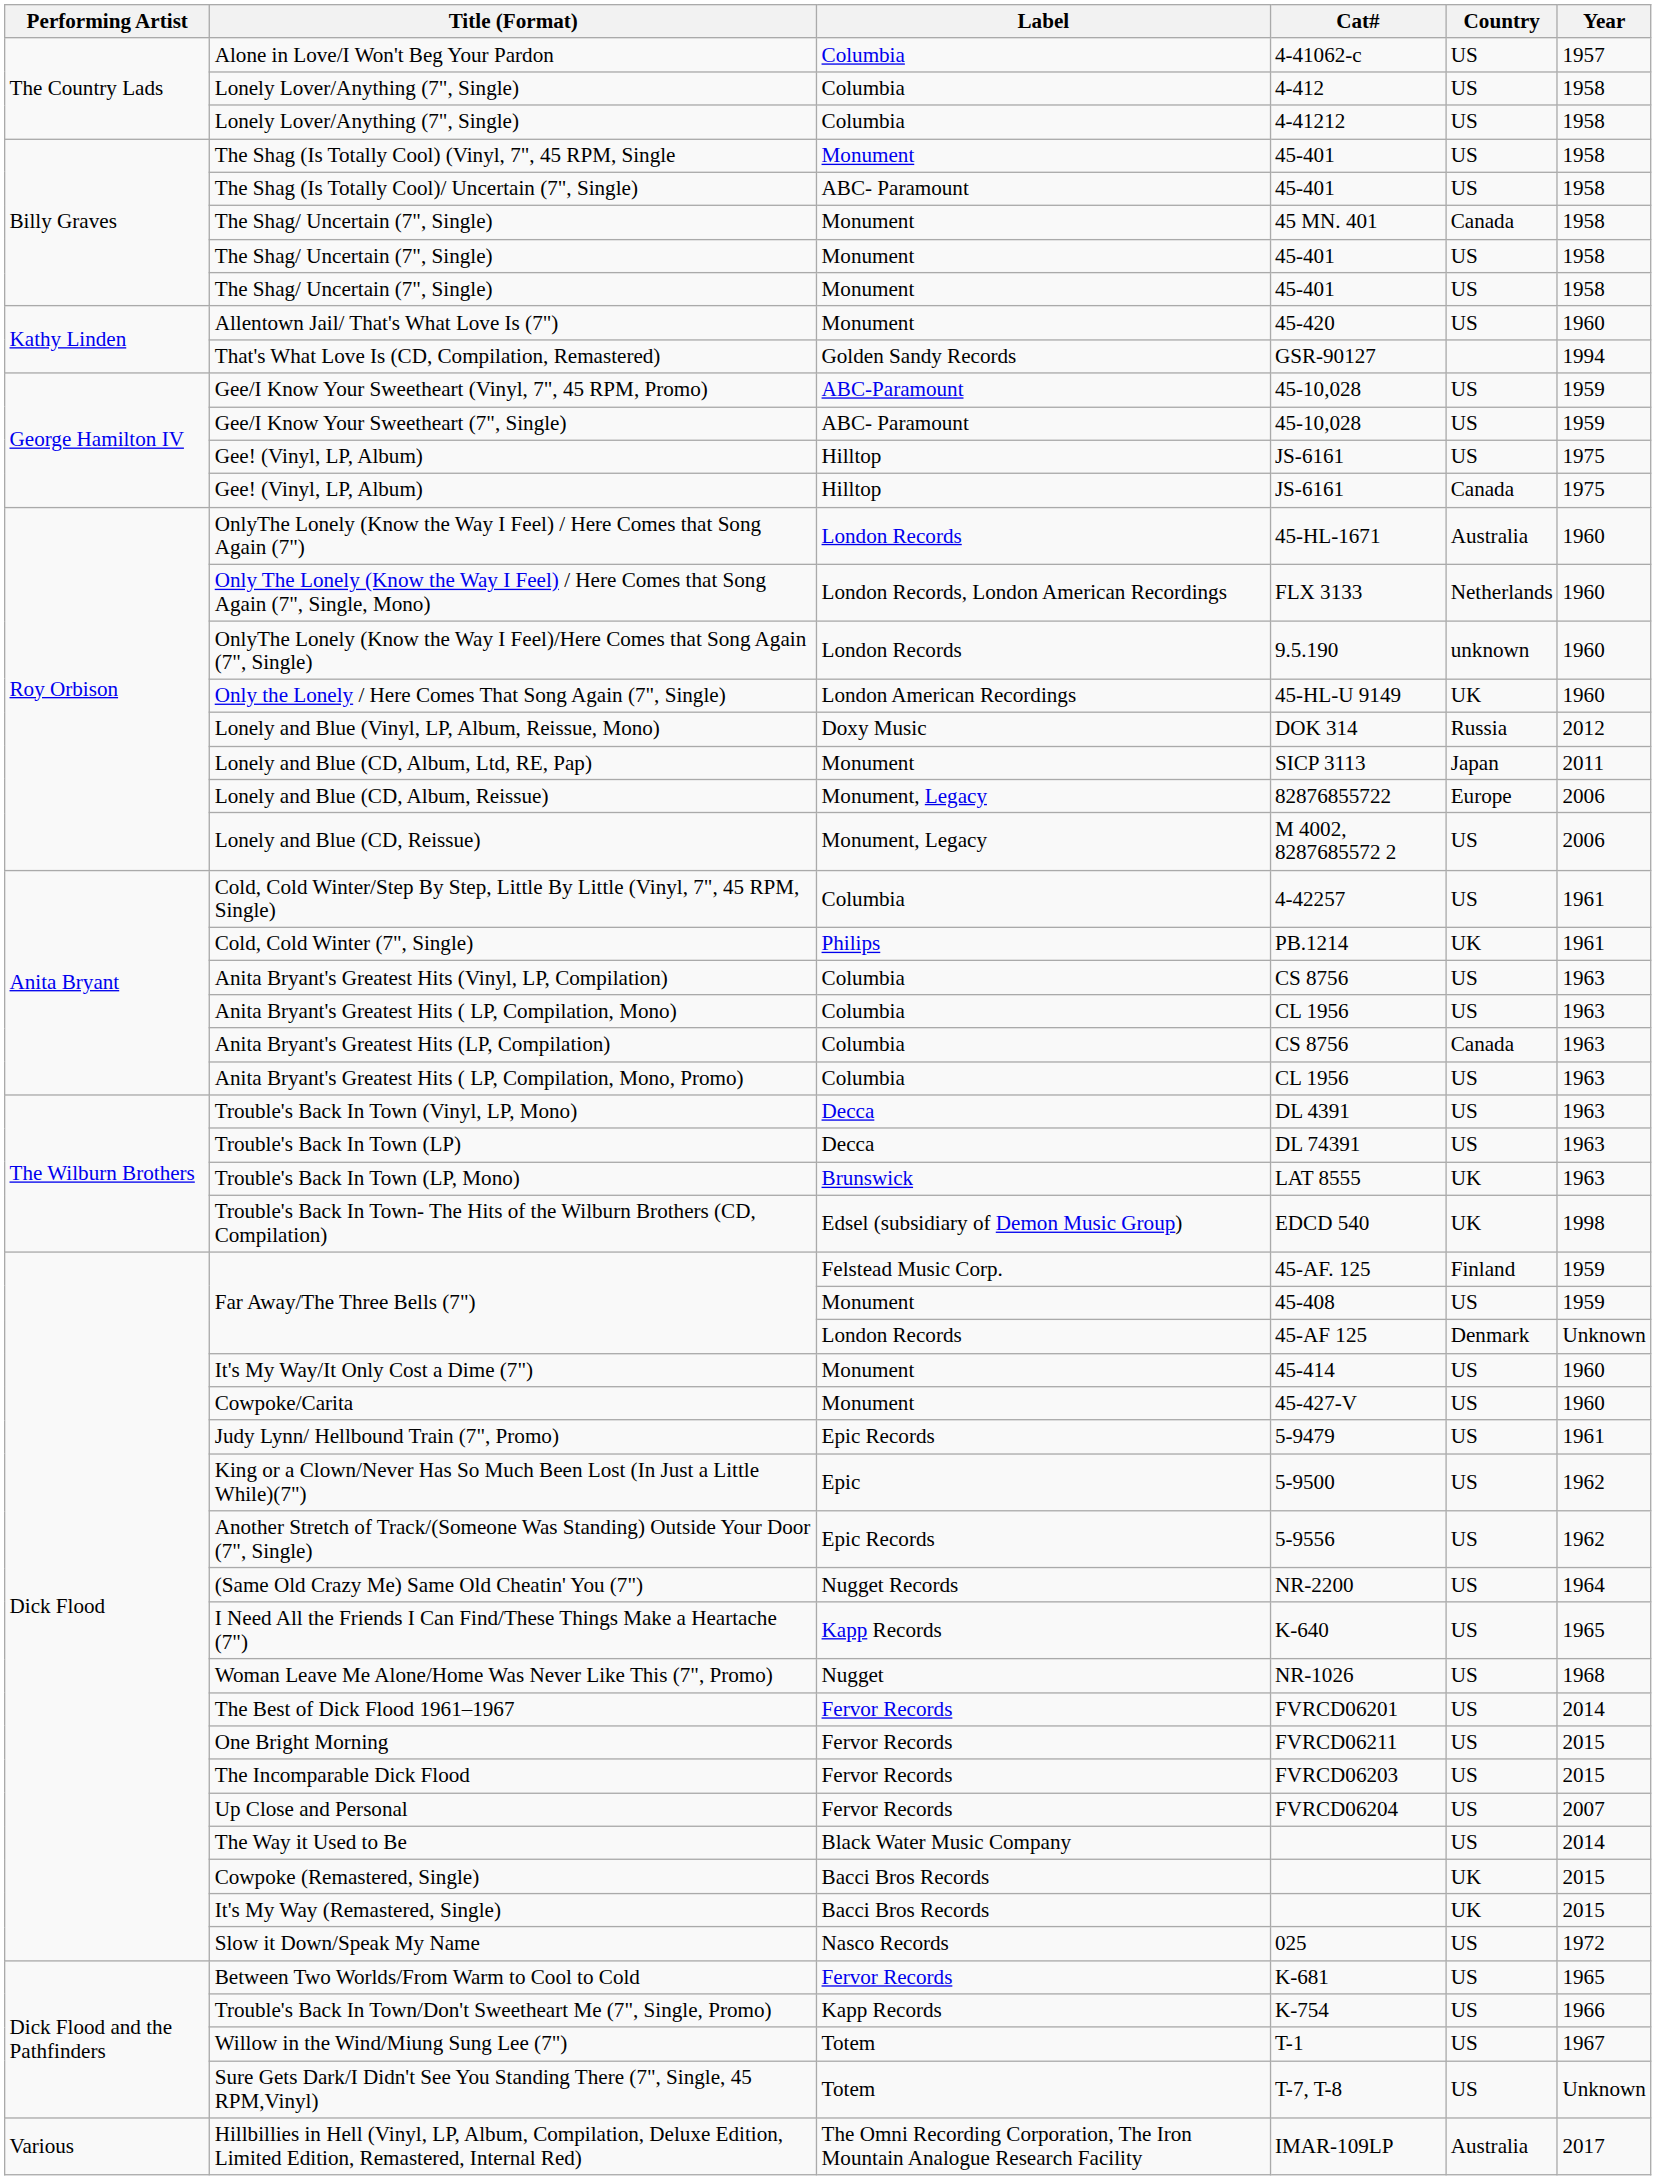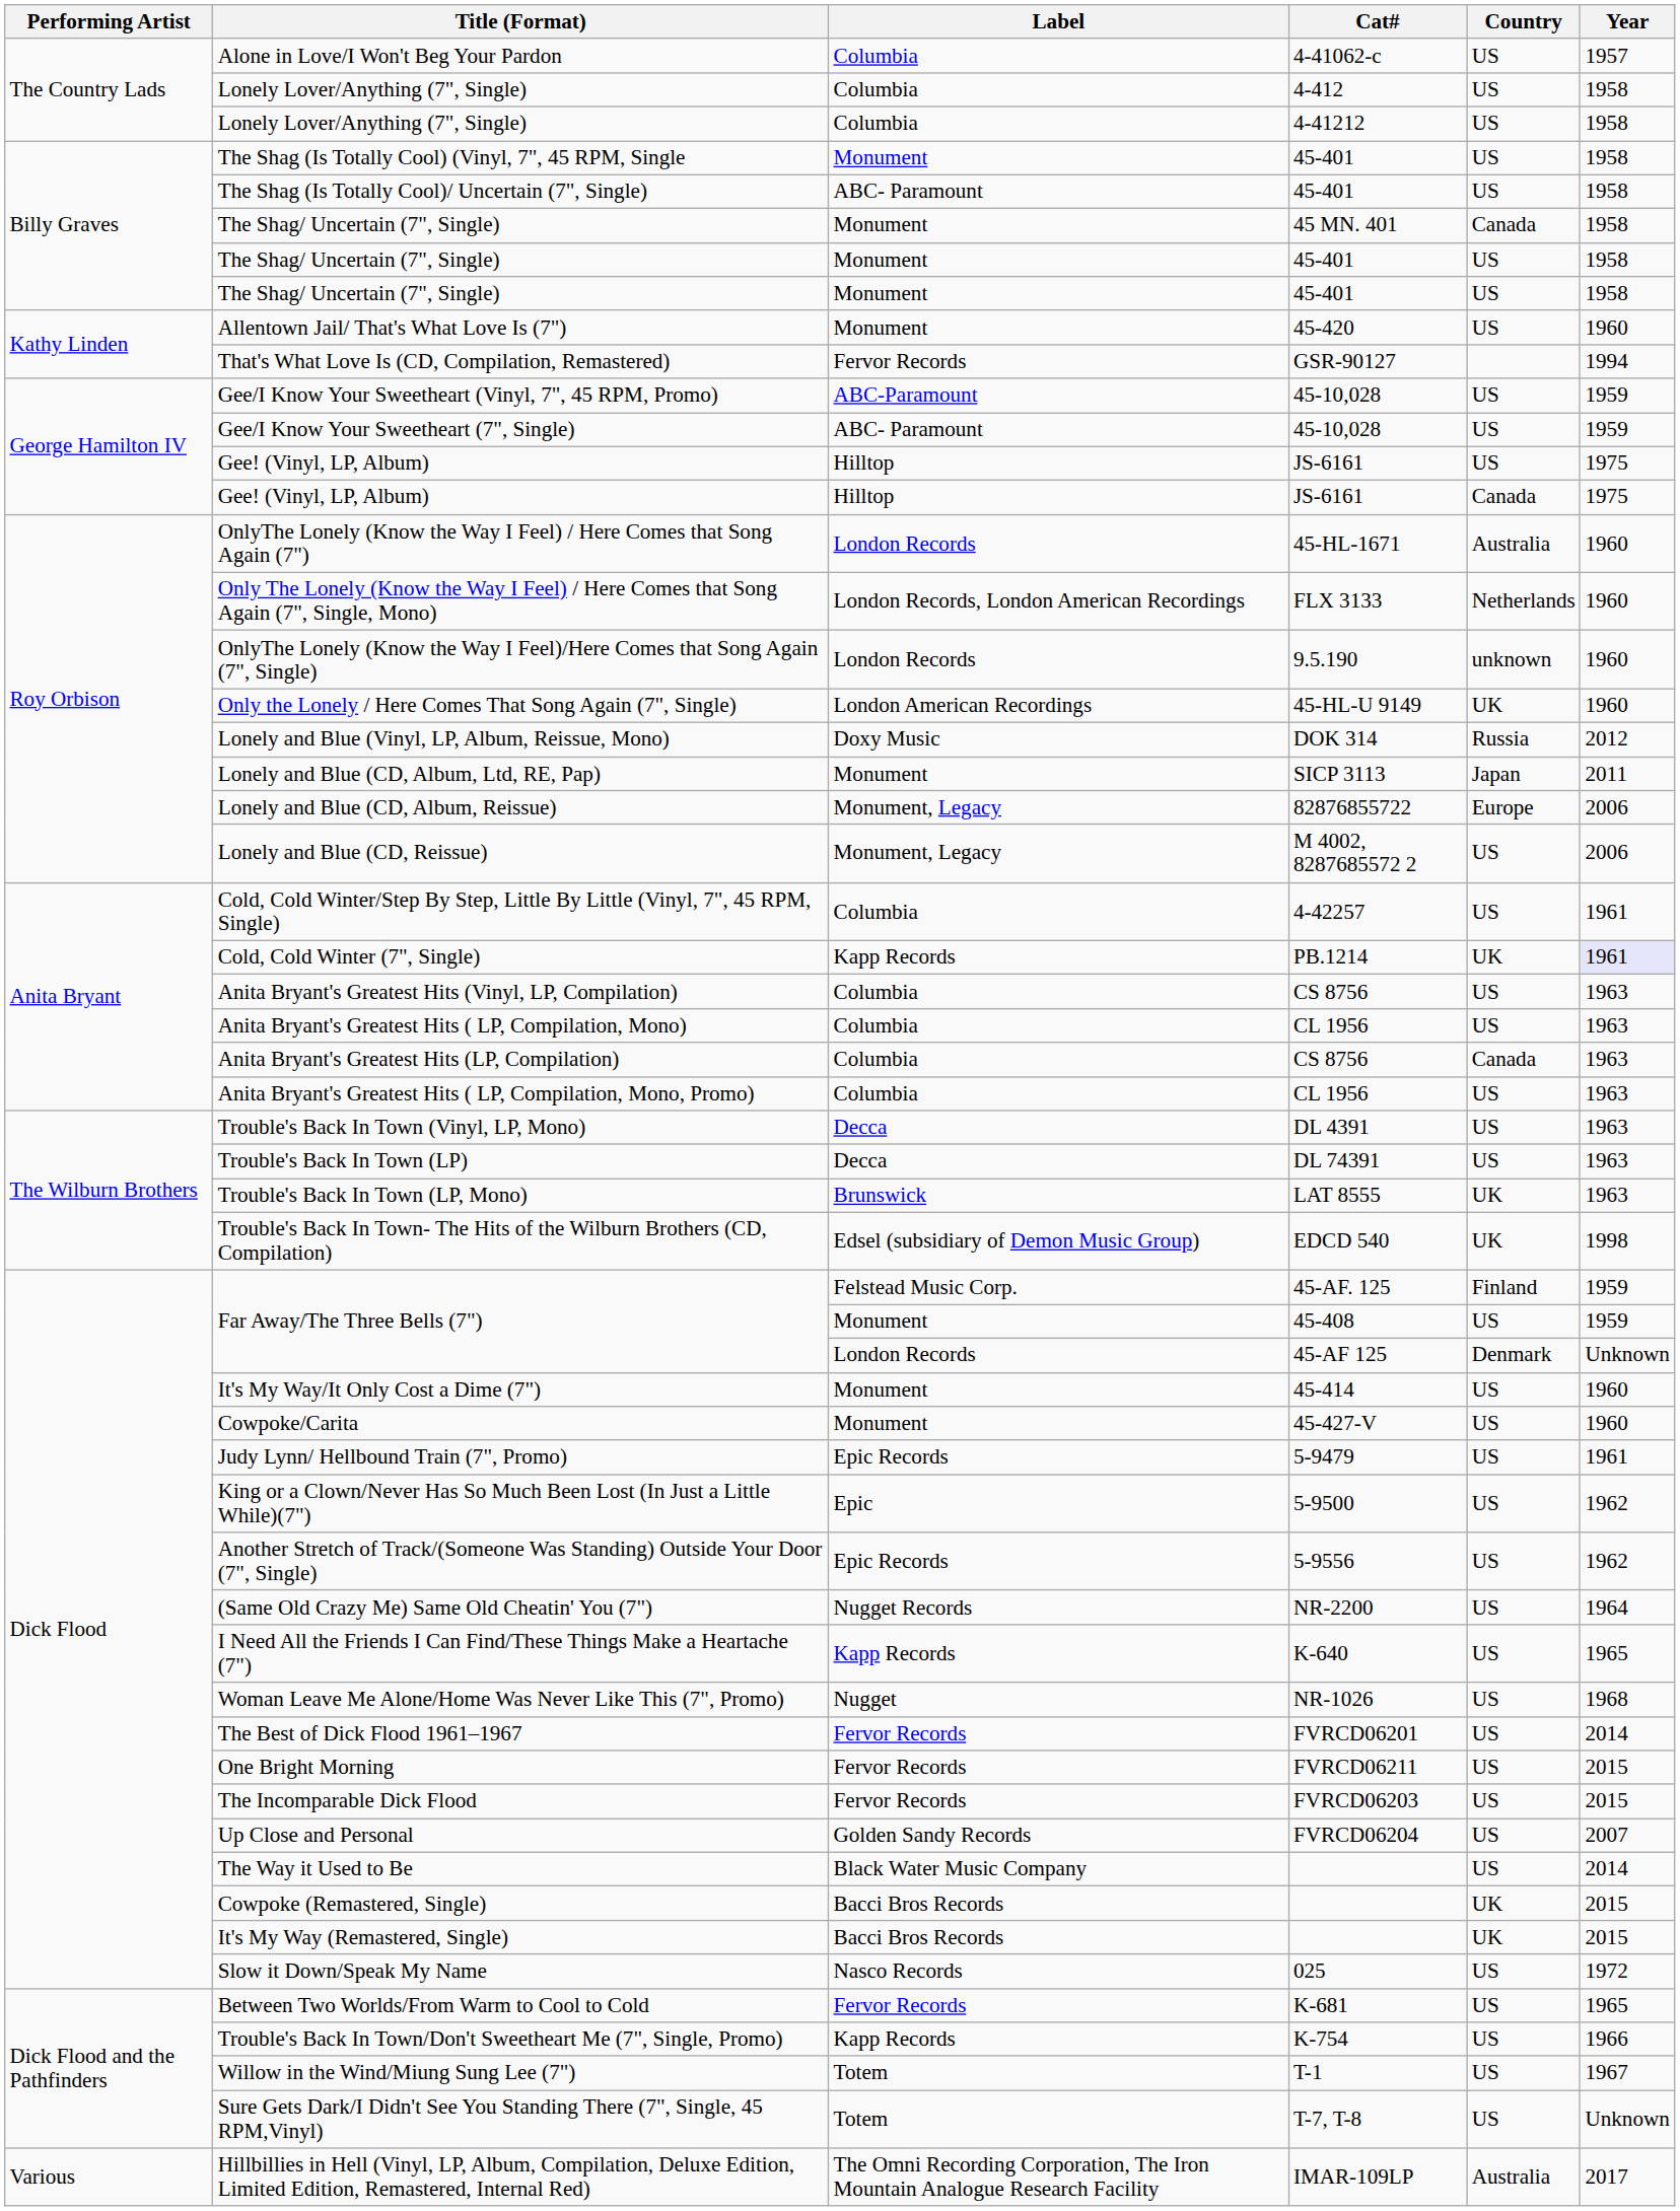 <table class="wikitable">
 <tr>
 <th>Performing Artist</th>
 <th>Title (Format)</th>
 <th>Label</th>
 <th>Cat#</th>
 <th>Country</th>
 <th>Year</th>
 </tr>
 <tr>
 <td rowspan="3">The Country Lads</td>
 <td>Alone in Love/I Won't Beg Your Pardon</td>
 <td><a href='#'>Columbia</a></td>
 <td>4-41062-c</td>
 <td>US</td>
 <td>1957</td>
 </tr>
 <tr>
 <td>Lonely Lover/Anything (7", Single)</td>
 <td>Columbia</td>
 <td>4-412</td>
 <td>US</td>
 <td>1958</td>
 </tr>
 <tr>
 <td>Lonely Lover/Anything (7", Single)</td>
 <td>Columbia</td>
 <td>4-41212</td>
 <td>US</td>
 <td>1958</td>
 </tr>
 <tr>
 <td rowspan="5">Billy Graves</td>
 <td>The Shag (Is Totally Cool) (Vinyl, 7", 45 RPM, Single</td>
 <td><a href='#'>Monument</a></td>
 <td>45-401</td>
 <td>US</td>
 <td>1958</td>
 </tr>
 <tr>
 <td>The Shag (Is Totally Cool)/ Uncertain (7", Single)</td>
 <td>ABC- Paramount</td>
 <td>45-401</td>
 <td>US</td>
 <td>1958</td>
 </tr>
 <tr>
 <td>The Shag/ Uncertain (7", Single)</td>
 <td>Monument</td>
 <td>45 MN. 401</td>
 <td>Canada</td>
 <td>1958</td>
 </tr>
 <tr>
 <td>The Shag/ Uncertain (7", Single)</td>
 <td>Monument</td>
 <td>45-401</td>
 <td>US</td>
 <td>1958</td>
 </tr>
 <tr>
 <td>The Shag/ Uncertain (7", Single)</td>
 <td>Monument</td>
 <td>45-401</td>
 <td>US</td>
 <td>1958</td>
 </tr>
 <tr>
 <td rowspan="2"><a href='#'>Kathy Linden</a></td>
 <td>Allentown Jail/ That's What Love Is (7")</td>
 <td>Monument</td>
 <td>45-420</td>
 <td>US</td>
 <td>1960</td>
 </tr>
 <tr>
 <td>That's What Love Is (CD, Compilation, Remastered)</td>
-<td>Golden Sandy Records</td>
+<td>Fervor Records</td>
 <td>GSR-90127</td>
 <td></td>
 <td>1994</td>
 </tr>
 <tr>
 <td rowspan="4"><a href='#'>George Hamilton IV</a></td>
 <td>Gee/I Know Your Sweetheart (Vinyl, 7", 45 RPM, Promo)</td>
 <td><a href='#'>ABC-Paramount</a></td>
 <td>45-10,028</td>
 <td>US</td>
 <td>1959</td>
 </tr>
 <tr>
 <td>Gee/I Know Your Sweetheart (7", Single)</td>
 <td>ABC- Paramount</td>
 <td>45-10,028</td>
 <td>US</td>
 <td>1959</td>
 </tr>
 <tr>
 <td>Gee! (Vinyl, LP, Album)</td>
 <td>Hilltop</td>
 <td>JS-6161</td>
 <td>US</td>
 <td>1975</td>
 </tr>
 <tr>
 <td>Gee! (Vinyl, LP, Album)</td>
 <td>Hilltop</td>
 <td>JS-6161</td>
 <td>Canada</td>
 <td>1975</td>
 </tr>
 <tr>
 <td rowspan="8"><a href='#'>Roy Orbison</a></td>
 <td>OnlyThe Lonely (Know the Way I Feel) / Here Comes that Song Again (7")</td>
 <td><a href='#'>London Records</a></td>
 <td>45-HL-1671</td>
 <td>Australia</td>
 <td>1960</td>
 </tr>
 <tr>
 <td><a href='#'>Only The Lonely (Know the Way I Feel)</a> / Here Comes that Song Again (7", Single, Mono)</td>
 <td>London Records, London American Recordings</td>
 <td>FLX 3133</td>
 <td>Netherlands</td>
 <td>1960</td>
 </tr>
 <tr>
 <td>OnlyThe Lonely (Know the Way I Feel)/Here Comes that Song Again (7", Single)</td>
 <td>London Records</td>
 <td>9.5.190</td>
 <td>unknown</td>
 <td>1960</td>
 </tr>
 <tr>
 <td><a href='#'>Only the Lonely</a> / Here Comes That Song Again (7", Single)</td>
 <td>London American Recordings</td>
 <td>45-HL-U 9149</td>
 <td>UK</td>
 <td>1960</td>
 </tr>
 <tr>
 <td>Lonely and Blue (Vinyl, LP, Album, Reissue, Mono)</td>
 <td>Doxy Music</td>
 <td>DOK 314</td>
 <td>Russia</td>
 <td>2012</td>
 </tr>
 <tr>
 <td>Lonely and Blue (CD, Album, Ltd, RE, Pap)</td>
 <td>Monument</td>
 <td>SICP 3113</td>
 <td>Japan</td>
 <td>2011</td>
 </tr>
 <tr>
 <td>Lonely and Blue (CD, Album, Reissue)</td>
 <td>Monument, <a href='#'>Legacy</a></td>
 <td>82876855722</td>
 <td>Europe</td>
 <td>2006</td>
 </tr>
 <tr>
 <td>Lonely and Blue (CD, Reissue)</td>
 <td>Monument, Legacy</td>
 <td>M 4002, 8287685572 2</td>
 <td>US</td>
 <td>2006</td>
 </tr>
 <tr>
 <td rowspan="6"><a href='#'>Anita Bryant</a></td>
 <td>Cold, Cold Winter/Step By Step, Little By Little (Vinyl, 7", 45 RPM, Single)</td>
 <td>Columbia</td>
 <td>4-42257</td>
 <td>US</td>
 <td>1961</td>
 </tr>
 <tr>
 <td>Cold, Cold Winter (7", Single)</td>
-<td><a href='#'>Philips</a></td>
+<td>Kapp Records</td>
 <td>PB.1214</td>
 <td>UK</td>
-<td>1961</td>
+<td style="background: lavender;">1961</td>
 </tr>
 <tr>
 <td>Anita Bryant's Greatest Hits (Vinyl, LP, Compilation)</td>
 <td>Columbia</td>
 <td>CS 8756</td>
 <td>US</td>
 <td>1963</td>
 </tr>
 <tr>
 <td>Anita Bryant's Greatest Hits ( LP, Compilation, Mono)</td>
 <td>Columbia</td>
 <td>CL 1956</td>
 <td>US</td>
 <td>1963</td>
 </tr>
 <tr>
 <td>Anita Bryant's Greatest Hits (LP, Compilation)</td>
 <td>Columbia</td>
 <td>CS 8756</td>
 <td>Canada</td>
 <td>1963</td>
 </tr>
 <tr>
 <td>Anita Bryant's Greatest Hits ( LP, Compilation, Mono, Promo)</td>
 <td>Columbia</td>
 <td>CL 1956</td>
 <td>US</td>
 <td>1963</td>
 </tr>
 <tr>
 <td rowspan="4"><a href='#'>The Wilburn Brothers</a></td>
 <td>Trouble's Back In Town (Vinyl, LP, Mono)</td>
 <td><a href='#'>Decca</a></td>
 <td>DL 4391</td>
 <td>US</td>
 <td>1963</td>
 </tr>
 <tr>
 <td>Trouble's Back In Town (LP)</td>
 <td>Decca</td>
 <td>DL 74391</td>
 <td>US</td>
 <td>1963</td>
 </tr>
 <tr>
 <td>Trouble's Back In Town (LP, Mono)</td>
 <td><a href='#'>Brunswick</a></td>
 <td>LAT 8555</td>
 <td>UK</td>
 <td>1963</td>
 </tr>
 <tr>
 <td>Trouble's Back In Town- The Hits of the Wilburn Brothers (CD, Compilation)</td>
 <td>Edsel (subsidiary of <a href='#'>Demon Music Group</a>)</td>
 <td>EDCD 540</td>
 <td>UK</td>
 <td>1998</td>
 </tr>
 <tr>
 <td rowspan="19">Dick Flood</td>
 <td rowspan="3">Far Away/The Three Bells (7")</td>
 <td>Felstead Music Corp.</td>
 <td>45-AF. 125</td>
 <td>Finland</td>
 <td>1959</td>
 </tr>
 <tr>
 <td>Monument</td>
 <td>45-408</td>
 <td>US</td>
 <td>1959</td>
 </tr>
 <tr>
 <td>London Records</td>
 <td>45-AF 125</td>
 <td>Denmark</td>
 <td>Unknown</td>
 </tr>
 <tr>
 <td>It's My Way/It Only Cost a Dime (7")</td>
 <td>Monument</td>
 <td>45-414</td>
 <td>US</td>
 <td>1960</td>
 </tr>
 <tr>
 <td>Cowpoke/Carita</td>
 <td>Monument</td>
 <td>45-427-V</td>
 <td>US</td>
 <td>1960</td>
 </tr>
 <tr>
 <td>Judy Lynn/ Hellbound Train (7", Promo)</td>
 <td>Epic Records</td>
 <td>5-9479</td>
 <td>US</td>
 <td>1961</td>
 </tr>
 <tr>
 <td>King or a Clown/Never Has So Much Been Lost (In Just a Little While)(7")</td>
 <td>Epic</td>
 <td>5-9500</td>
 <td>US</td>
 <td>1962</td>
 </tr>
 <tr>
 <td>Another Stretch of Track/(Someone Was Standing) Outside Your Door (7", Single)</td>
 <td>Epic Records</td>
 <td>5-9556</td>
 <td>US</td>
 <td>1962</td>
 </tr>
 <tr>
 <td>(Same Old Crazy Me) Same Old Cheatin' You (7")</td>
 <td>Nugget Records</td>
 <td>NR-2200</td>
 <td>US</td>
 <td>1964</td>
 </tr>
 <tr>
 <td>I Need All the Friends I Can Find/These Things Make a Heartache (7")</td>
 <td><a href='#'>Kapp</a> Records</td>
 <td>K-640</td>
 <td>US</td>
 <td>1965</td>
 </tr>
 <tr>
 <td>Woman Leave Me Alone/Home Was Never Like This (7", Promo)</td>
 <td>Nugget</td>
 <td>NR-1026</td>
 <td>US</td>
 <td>1968</td>
 </tr>
 <tr>
 <td>The Best of Dick Flood 1961–1967</td>
 <td><a href='#'>Fervor Records</a></td>
 <td>FVRCD06201</td>
 <td>US</td>
 <td>2014</td>
 </tr>
 <tr>
 <td>One Bright Morning</td>
 <td>Fervor Records</td>
 <td>FVRCD06211</td>
 <td>US</td>
 <td>2015</td>
 </tr>
 <tr>
 <td>The Incomparable Dick Flood</td>
 <td>Fervor Records</td>
 <td>FVRCD06203</td>
 <td>US</td>
 <td>2015</td>
 </tr>
 <tr>
 <td>Up Close and Personal</td>
-<td>Fervor Records</td>
+<td>Golden Sandy Records</td>
 <td>FVRCD06204</td>
 <td>US</td>
 <td>2007</td>
 </tr>
 <tr>
 <td>The Way it Used to Be</td>
 <td>Black Water Music Company</td>
 <td></td>
 <td>US</td>
 <td>2014</td>
 </tr>
 <tr>
 <td>Cowpoke (Remastered, Single)</td>
 <td>Bacci Bros Records</td>
 <td></td>
 <td>UK</td>
 <td>2015</td>
 </tr>
 <tr>
 <td>It's My Way (Remastered, Single)</td>
 <td>Bacci Bros Records</td>
 <td></td>
 <td>UK</td>
 <td>2015</td>
 </tr>
 <tr>
 <td>Slow it Down/Speak My Name</td>
 <td>Nasco Records</td>
 <td>025</td>
 <td>US</td>
 <td>1972</td>
 </tr>
 <tr>
 <td rowspan="4">Dick Flood and the Pathfinders</td>
 <td>Between Two Worlds/From Warm to Cool to Cold</td>
 <td><a href='#'>Fervor Records</a></td>
 <td>K-681</td>
 <td>US</td>
 <td>1965</td>
 </tr>
 <tr>
 <td>Trouble's Back In Town/Don't Sweetheart Me (7", Single, Promo)</td>
 <td>Kapp Records</td>
 <td>K-754</td>
 <td>US</td>
 <td>1966</td>
 </tr>
 <tr>
 <td>Willow in the Wind/Miung Sung Lee (7")</td>
 <td>Totem</td>
 <td>T-1</td>
 <td>US</td>
 <td>1967</td>
 </tr>
 <tr>
 <td>Sure Gets Dark/I Didn't See You Standing There (7", Single, 45 RPM,Vinyl)</td>
 <td>Totem</td>
 <td>T-7, T-8</td>
 <td>US</td>
 <td>Unknown</td>
 </tr>
 <tr>
 <td>Various</td>
 <td>Hillbillies in Hell (Vinyl, LP, Album, Compilation, Deluxe Edition, Limited Edition, Remastered, Internal Red)</td>
 <td>The Omni Recording Corporation, The Iron Mountain Analogue Research Facility</td>
 <td>IMAR-109LP</td>
 <td>Australia</td>
 <td>2017</td>
 </tr>
 </table>
